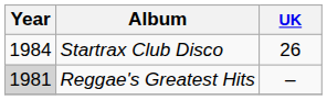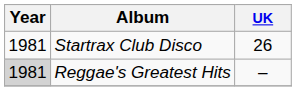 <table class="wikitable">
 <tr>
 <th>Year</th>
 <th>Album</th>
 <th style="width:45px;"><small><a href='#'>UK</a></small><br></th>
 </tr>
 <tr>
-<td rowspan="1">1984</td>
+<td rowspan="1">1981</td>
 <td><em>Startrax Club Disco</em></td>
 <td align=center>26</td>
 </tr>
 <tr>
 <td rowspan="1" style="background: lightgrey;">1981</td>
 <td><em>Reggae's Greatest Hits</em></td>
 <td align=center>–</td>
 </tr>
 <tr>
 </tr>
 </table>
